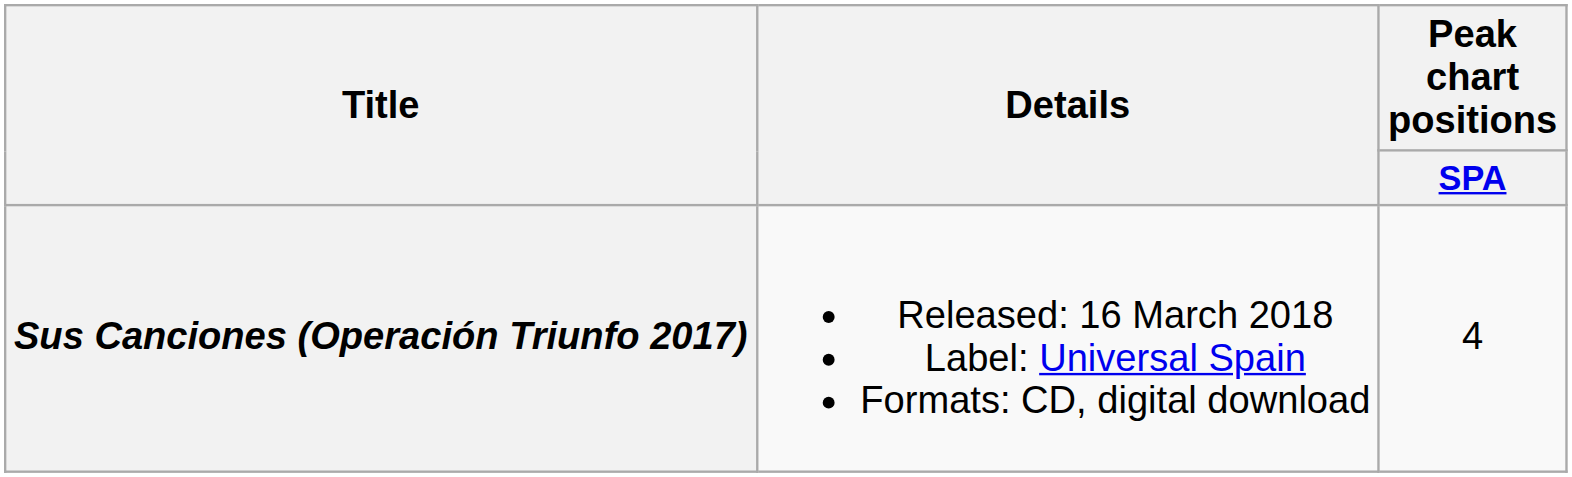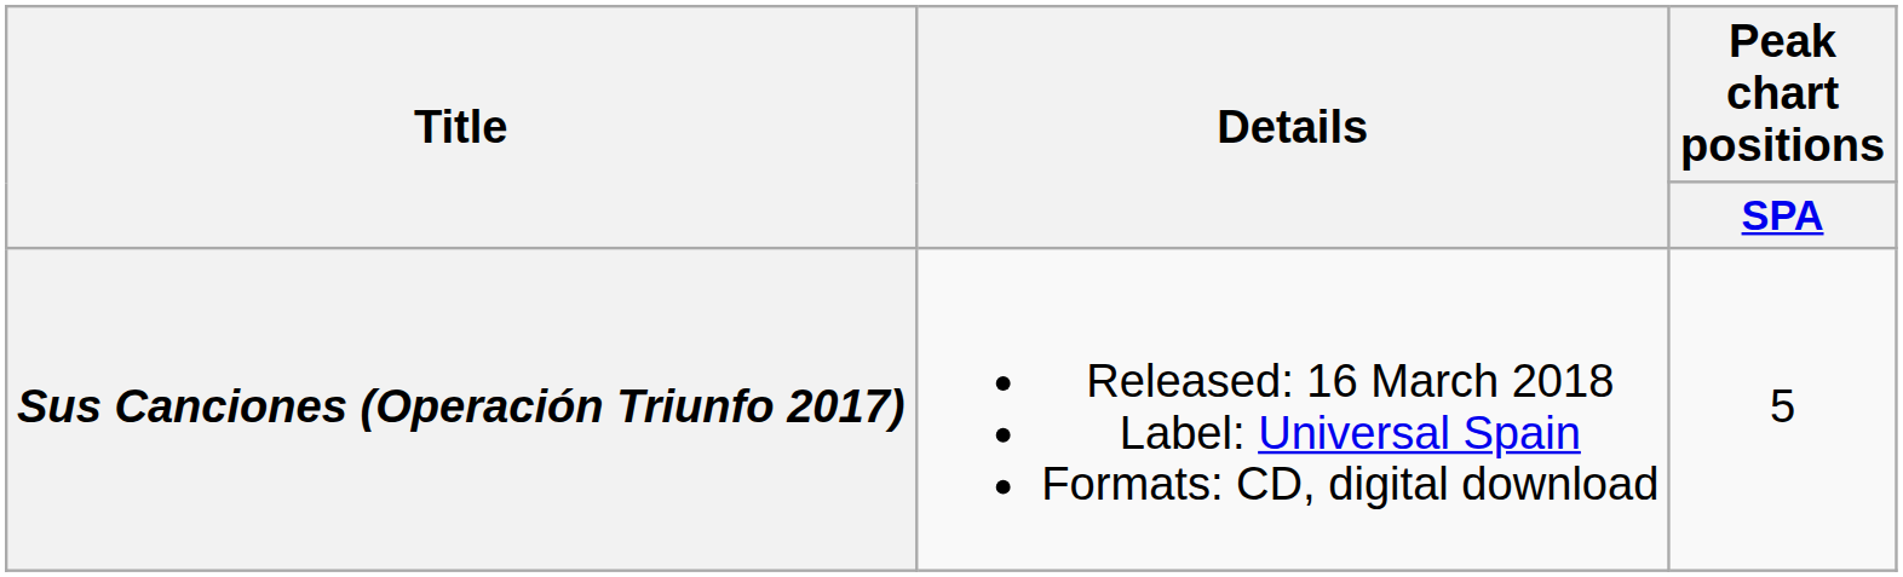 <table class="wikitable plainrowheaders" style="text-align:center;">
 <tr>
 <th scope="col" rowspan="2">Title</th>
 <th scope="col" rowspan="2">Details</th>
 <th scope="col" colspan="1">Peak chart positions</th>
 </tr>
 <tr>
 <th scope="col" style="width:3em;font-size:90%;"><a href='#'>SPA</a><br></th>
 </tr>
 <tr>
 <th scope="row"><em>Sus Canciones (Operación Triunfo 2017)</em></th>
 <td><br><ul><li>Released: 16 March 2018</li><li>Label: <a href='#'>Universal Spain</a></li><li>Formats: CD, digital download</li></ul></td>
-<td>4</td>
+<td>5</td>
 </tr>
 </table>
